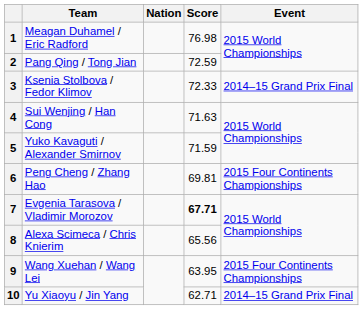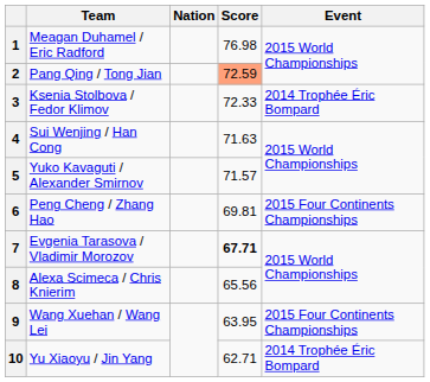 <table class="wikitable sortable" style="text-align:left; width:80%">
 <tr>
 <th scope="col"></th>
 <th scope="col">Team</th>
 <th scope="col">Nation</th>
 <th scope="col">Score</th>
 <th scope="col">Event</th>
 </tr>
 <tr>
 <th scope="row">1</th>
 <td><a href='#'>Meagan Duhamel</a> / <a href='#'>Eric Radford</a></td>
 <td></td>
 <td style="text-align:center;">76.98</td>
 <td rowspan="2"><a href='#'>2015 World Championships</a></td>
 </tr>
 <tr>
 <th scope="row">2</th>
 <td><a href='#'>Pang Qing</a> / <a href='#'>Tong Jian</a></td>
 <td></td>
-<td style="text-align:center;">72.59</td>
+<td style="background: lightsalmon; text-align:center;">72.59</td>
 </tr>
 <tr>
 <th scope="row">3</th>
 <td><a href='#'>Ksenia Stolbova</a> / <a href='#'>Fedor Klimov</a></td>
 <td></td>
 <td style="text-align:center;">72.33</td>
-<td><a href='#'>2014–15 Grand Prix Final</a></td>
+<td><a href='#'>2014 Trophée Éric Bompard</a></td>
 </tr>
 <tr>
 <th scope="row">4</th>
 <td><a href='#'>Sui Wenjing</a> / <a href='#'>Han Cong</a></td>
 <td></td>
 <td style="text-align:center;">71.63</td>
 <td rowspan="2"><a href='#'>2015 World Championships</a></td>
 </tr>
 <tr>
 <th scope="row">5</th>
 <td><a href='#'>Yuko Kavaguti</a> / <a href='#'>Alexander Smirnov</a></td>
 <td></td>
-<td style="text-align:center;">71.59</td>
+<td style="text-align:center;">71.57</td>
 </tr>
 <tr>
 <th scope="row">6</th>
 <td><a href='#'>Peng Cheng</a> / <a href='#'>Zhang Hao</a></td>
 <td></td>
 <td style="text-align:center;">69.81</td>
 <td><a href='#'>2015 Four Continents Championships</a></td>
 </tr>
 <tr>
 <th scope="row">7</th>
 <td><a href='#'>Evgenia Tarasova</a> / <a href='#'>Vladimir Morozov</a></td>
 <td></td>
 <td style="text-align:center;"><strong>67.71</strong></td>
 <td rowspan="2"><a href='#'>2015 World Championships</a></td>
 </tr>
 <tr>
 <th scope="row">8</th>
 <td><a href='#'>Alexa Scimeca</a> / <a href='#'>Chris Knierim</a></td>
 <td></td>
 <td style="text-align:center;">65.56</td>
 </tr>
 <tr>
 <th scope="row">9</th>
 <td><a href='#'>Wang Xuehan</a> / <a href='#'>Wang Lei</a></td>
 <td rowspan="2"></td>
 <td style="text-align:center;">63.95</td>
 <td><a href='#'>2015 Four Continents Championships</a></td>
 </tr>
 <tr>
 <th scope="row">10</th>
 <td><a href='#'>Yu Xiaoyu</a> / <a href='#'>Jin Yang</a></td>
 <td style="text-align:center;">62.71</td>
-<td><a href='#'>2014–15 Grand Prix Final</a></td>
+<td><a href='#'>2014 Trophée Éric Bompard</a></td>
 </tr>
 </table>
